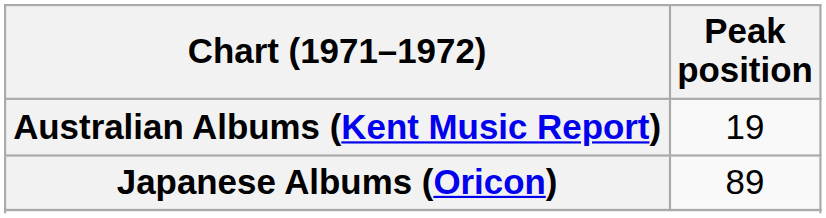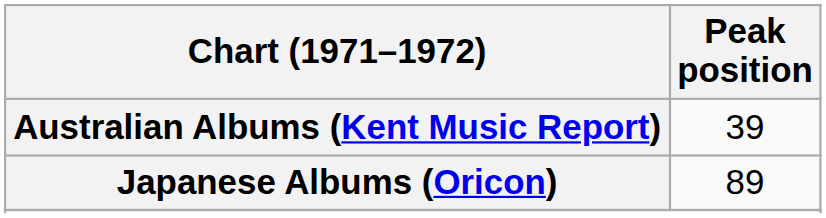 <table class="wikitable sortable plainrowheaders">
 <tr>
 <th scope="col">Chart (1971–1972)</th>
 <th scope="col">Peak<br>position</th>
 </tr>
 <tr>
 <th scope="row">Australian Albums (<a href='#'>Kent Music Report</a>)</th>
-<td align="center">19</td>
+<td align="center">39</td>
 </tr>
 <tr>
 <th scope="row">Japanese Albums (<a href='#'>Oricon</a>)</th>
 <td align="center">89</td>
 </tr>
 <tr>
 </tr>
 <tr>
 </tr>
 </table>
